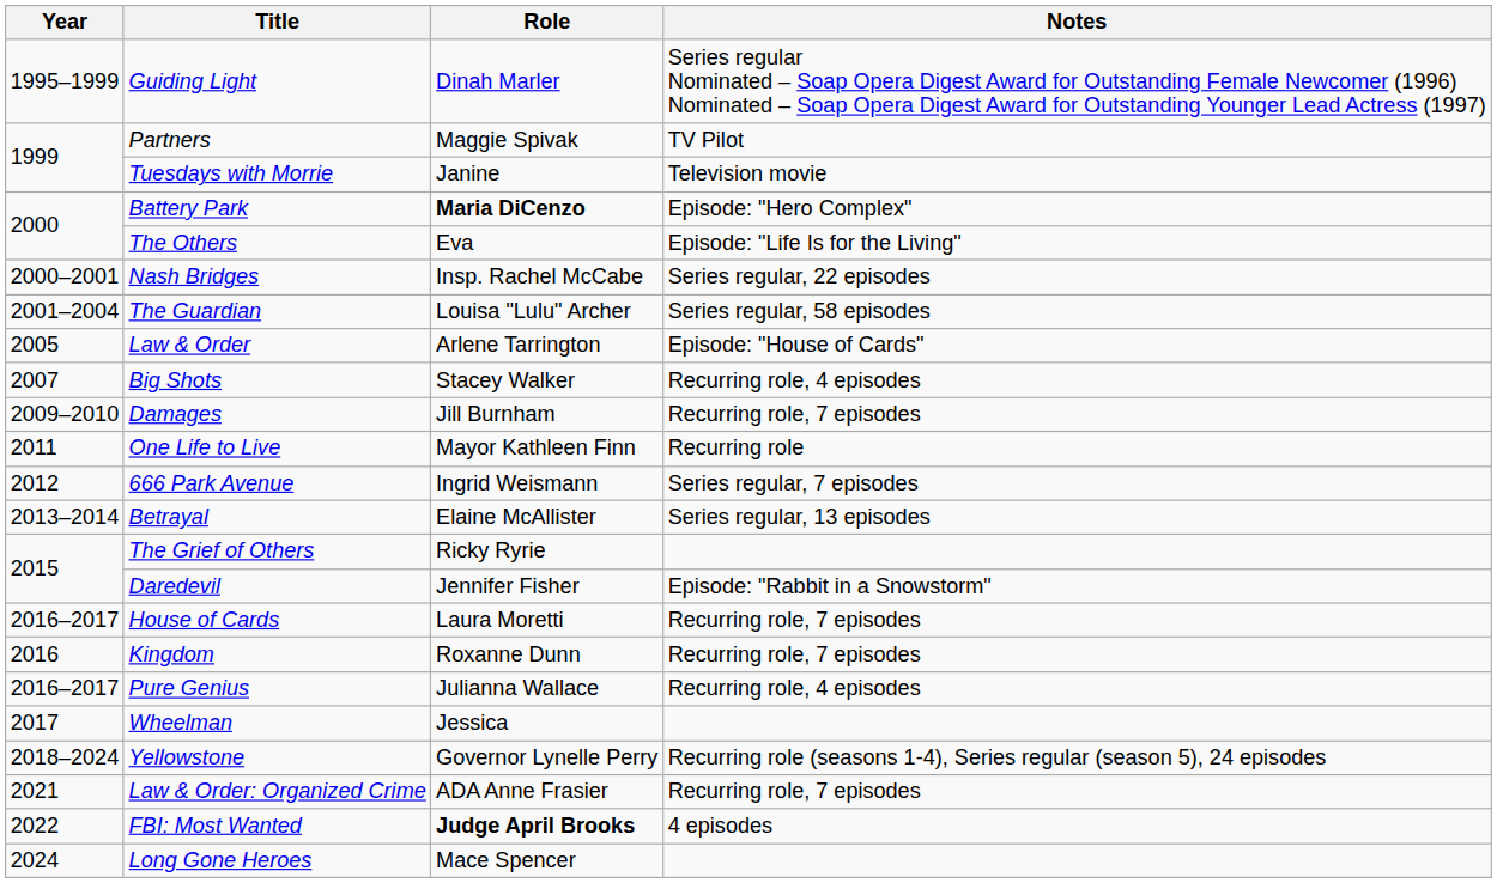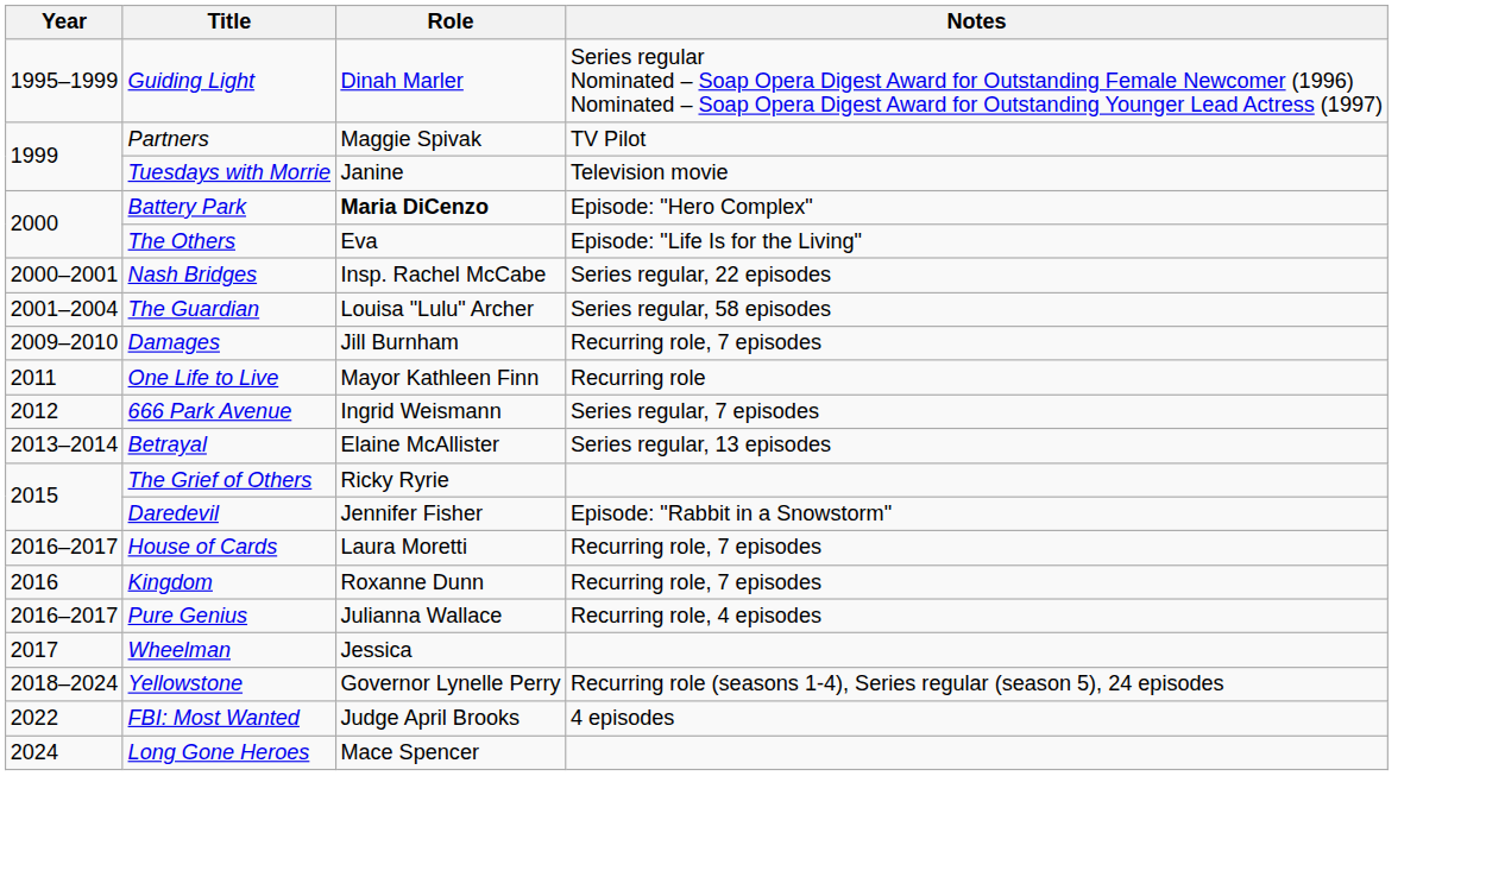 <table class="wikitable sortable">
 <tr>
 <th>Year</th>
 <th>Title</th>
 <th>Role</th>
 <th class="unsortable">Notes</th>
 </tr>
 <tr>
 <td>1995–1999</td>
 <td><em><a href='#'>Guiding Light</a></em></td>
 <td><a href='#'>Dinah Marler</a></td>
 <td>Series regular<br>Nominated – <a href='#'>Soap Opera Digest Award for Outstanding Female Newcomer</a> (1996)<br>Nominated – <a href='#'>Soap Opera Digest Award for Outstanding Younger Lead Actress</a> (1997)</td>
 </tr>
 <tr>
 <td rowspan="2">1999</td>
 <td><em>Partners</em></td>
 <td>Maggie Spivak</td>
 <td>TV Pilot</td>
 </tr>
 <tr>
 <td><em><a href='#'>Tuesdays with Morrie</a></em></td>
 <td>Janine</td>
 <td>Television movie</td>
 </tr>
 <tr>
 <td rowspan="2">2000</td>
 <td><em><a href='#'>Battery Park</a></em></td>
 <td><strong>Maria DiCenzo</strong></td>
 <td>Episode: "Hero Complex"</td>
 </tr>
 <tr>
 <td><em><a href='#'>The Others</a></em></td>
 <td>Eva</td>
 <td>Episode: "Life Is for the Living"</td>
 </tr>
 <tr>
 <td>2000–2001</td>
 <td><em><a href='#'>Nash Bridges</a></em></td>
 <td>Insp. Rachel McCabe</td>
 <td>Series regular, 22 episodes</td>
 </tr>
 <tr>
 <td>2001–2004</td>
 <td><em><a href='#'>The Guardian</a></em></td>
 <td>Louisa "Lulu" Archer</td>
 <td>Series regular, 58 episodes</td>
-</tr>
-<tr>
-<td>2005</td>
-<td><em><a href='#'>Law & Order</a></em></td>
-<td>Arlene Tarrington</td>
-<td>Episode: "House of Cards"</td>
-</tr>
-<tr>
-<td>2007</td>
-<td><em><a href='#'>Big Shots</a></em></td>
-<td>Stacey Walker</td>
-<td>Recurring role, 4 episodes</td>
 </tr>
 <tr>
 <td>2009–2010</td>
 <td><em><a href='#'>Damages</a></em></td>
 <td>Jill Burnham</td>
 <td>Recurring role, 7 episodes</td>
 </tr>
 <tr>
 <td>2011</td>
 <td><em><a href='#'>One Life to Live</a></em></td>
 <td>Mayor Kathleen Finn</td>
 <td>Recurring role</td>
 </tr>
 <tr>
 <td>2012</td>
 <td><em><a href='#'>666 Park Avenue</a></em></td>
 <td>Ingrid Weismann</td>
 <td>Series regular, 7 episodes</td>
 </tr>
 <tr>
 <td>2013–2014</td>
 <td><em><a href='#'>Betrayal</a></em></td>
 <td>Elaine McAllister</td>
 <td>Series regular, 13 episodes</td>
 </tr>
 <tr>
 <td rowspan="2">2015</td>
 <td><em><a href='#'>The Grief of Others</a></em></td>
 <td>Ricky Ryrie</td>
 <td></td>
 </tr>
 <tr>
 <td><em><a href='#'>Daredevil</a></em></td>
 <td>Jennifer Fisher</td>
 <td>Episode: "Rabbit in a Snowstorm"</td>
 </tr>
 <tr>
 <td>2016–2017</td>
 <td><em><a href='#'>House of Cards</a></em></td>
 <td>Laura Moretti</td>
 <td>Recurring role, 7 episodes</td>
 </tr>
 <tr>
 <td>2016</td>
 <td><em><a href='#'>Kingdom</a></em></td>
 <td>Roxanne Dunn</td>
 <td>Recurring role, 7 episodes</td>
 </tr>
 <tr>
 <td>2016–2017</td>
 <td><em><a href='#'>Pure Genius</a></em></td>
 <td>Julianna Wallace</td>
 <td>Recurring role, 4 episodes</td>
 </tr>
 <tr>
 <td>2017</td>
 <td><em><a href='#'>Wheelman</a></em></td>
 <td>Jessica</td>
 <td></td>
 </tr>
 <tr>
 <td>2018–2024</td>
 <td><em><a href='#'>Yellowstone</a></em></td>
 <td>Governor Lynelle Perry</td>
 <td>Recurring role (seasons 1-4), Series regular (season 5), 24 episodes</td>
 </tr>
 <tr>
-<td>2021</td>
-<td><em><a href='#'>Law & Order: Organized Crime</a></em></td>
-<td>ADA Anne Frasier</td>
-<td>Recurring role, 7 episodes</td>
-</tr>
-<tr>
 <td>2022</td>
 <td><em><a href='#'>FBI: Most Wanted</a></em></td>
-<td><strong>Judge April Brooks</strong></td>
+<td>Judge April Brooks</td>
 <td>4 episodes</td>
 </tr>
 <tr>
 <td>2024</td>
 <td><em><a href='#'>Long Gone Heroes</a></em></td>
 <td>Mace Spencer</td>
 <td></td>
 </tr>
 </table>
